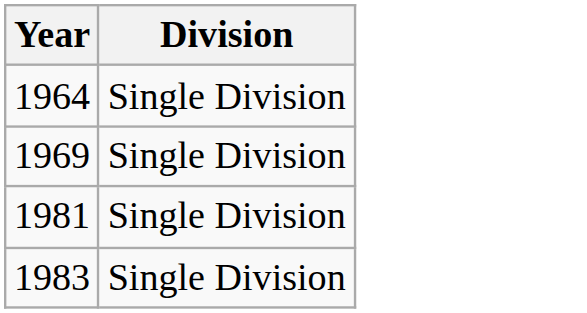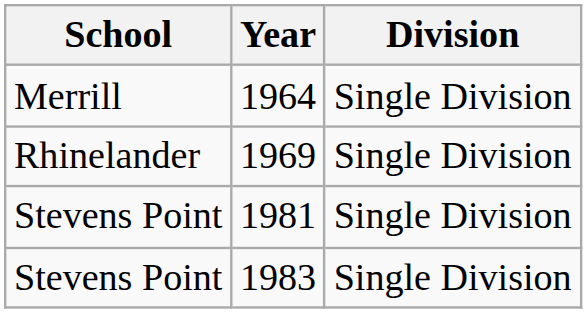 <table class="wikitable">
 <tr>
+<th>School</th>
 <th>Year</th>
 <th>Division</th>
 </tr>
 <tr>
+<td>Merrill</td>
 <td>1964</td>
 <td>Single Division</td>
 </tr>
 <tr>
+<td>Rhinelander</td>
 <td>1969</td>
 <td>Single Division</td>
 </tr>
 <tr>
+<td>Stevens Point</td>
 <td>1981</td>
 <td>Single Division</td>
 </tr>
 <tr>
+<td>Stevens Point</td>
 <td>1983</td>
 <td>Single Division</td>
 </tr>
 </table>
